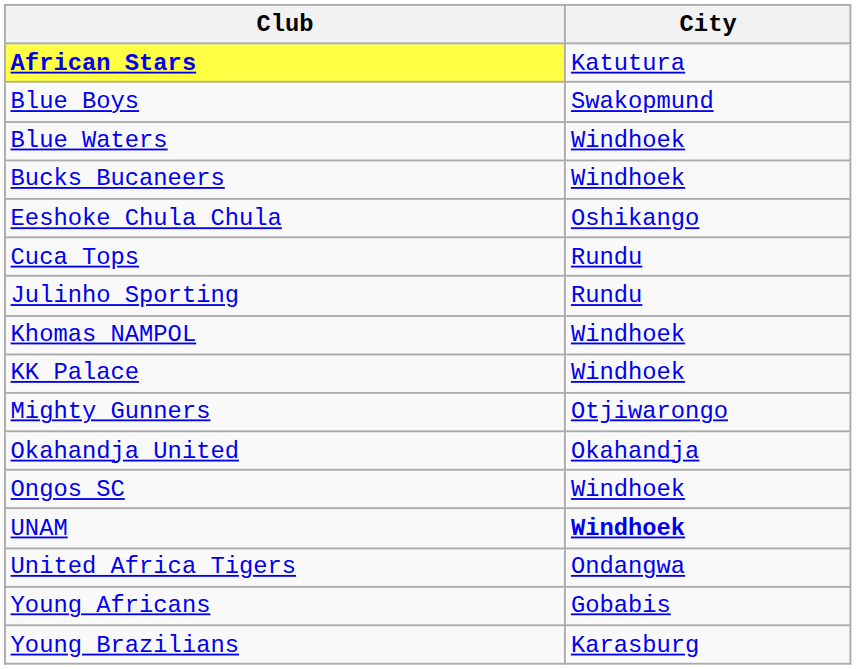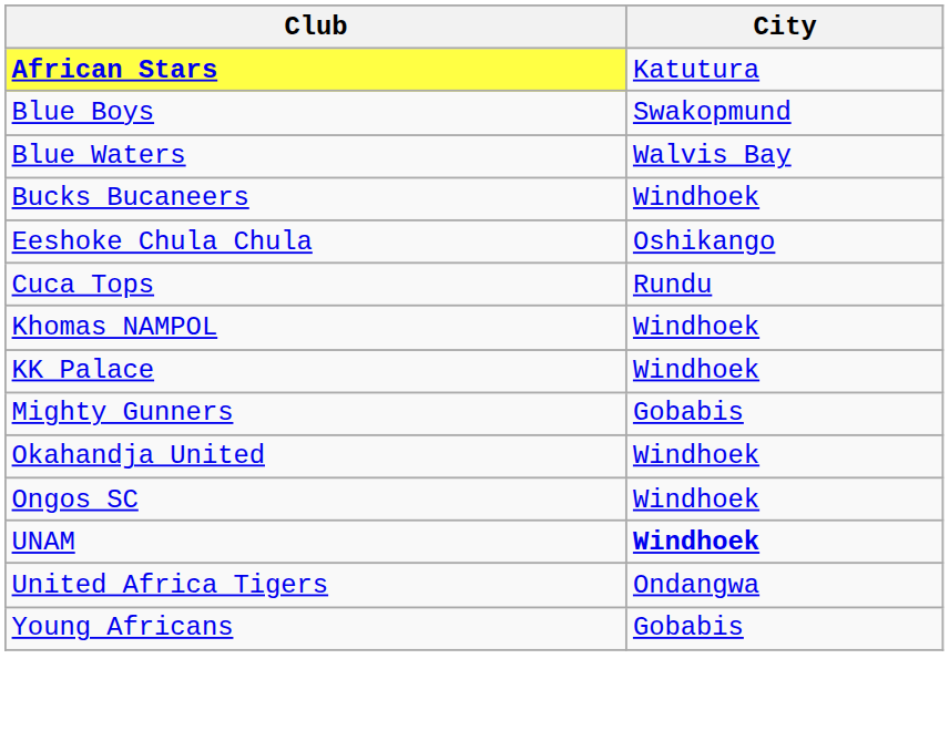 <table class="wikitable sortable">
 <tr>
 <th width="300px">Club</th>
 <th width="150px">City</th>
 </tr>
 <tr>
 <td bgcolor=#ffff44><strong><a href='#'>African Stars</a></strong></td>
 <td><a href='#'>Katutura</a></td>
 </tr>
 <tr>
 <td><a href='#'>Blue Boys</a></td>
 <td><a href='#'>Swakopmund</a></td>
 </tr>
 <tr>
 <td><a href='#'>Blue Waters</a></td>
-<td><a href='#'>Windhoek</a></td>
+<td><a href='#'>Walvis Bay</a></td>
 </tr>
 <tr>
 <td><a href='#'>Bucks Bucaneers</a></td>
 <td><a href='#'>Windhoek</a></td>
 </tr>
 <tr>
 <td><a href='#'>Eeshoke Chula Chula</a></td>
 <td><a href='#'>Oshikango</a></td>
 </tr>
 <tr>
 <td><a href='#'>Cuca Tops</a></td>
 <td><a href='#'>Rundu</a></td>
 </tr>
 <tr>
-<td><a href='#'>Julinho Sporting</a></td>
-<td><a href='#'>Rundu</a></td>
-</tr>
-<tr>
 <td><a href='#'>Khomas NAMPOL</a></td>
 <td><a href='#'>Windhoek</a></td>
 </tr>
 <tr>
 <td><a href='#'>KK Palace</a></td>
 <td><a href='#'>Windhoek</a></td>
 </tr>
 <tr>
 <td><a href='#'>Mighty Gunners</a></td>
-<td><a href='#'>Otjiwarongo</a></td>
+<td><a href='#'>Gobabis</a></td>
 </tr>
 <tr>
 <td><a href='#'>Okahandja United</a></td>
-<td><a href='#'>Okahandja</a></td>
+<td><a href='#'>Windhoek</a></td>
 </tr>
 <tr>
 <td><a href='#'>Ongos SC</a></td>
 <td><a href='#'>Windhoek</a></td>
 </tr>
 <tr>
 <td><a href='#'>UNAM</a></td>
 <td><strong><a href='#'>Windhoek</a></strong></td>
 </tr>
 <tr>
 <td><a href='#'>United Africa Tigers</a></td>
 <td><a href='#'>Ondangwa</a></td>
 </tr>
 <tr>
 <td><a href='#'>Young Africans</a></td>
 <td><a href='#'>Gobabis</a></td>
 </tr>
-<tr>
-<td><a href='#'>Young Brazilians</a></td>
-<td><a href='#'>Karasburg</a></td>
-</tr>
 </table>
